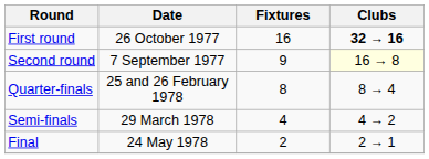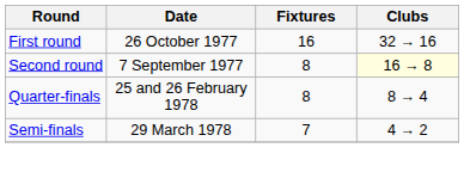 <table class="wikitable" style="text-align:left">
 <tr>
 <th width=100>Round</th>
 <th width=150>Date</th>
 <th width=100>Fixtures</th>
 <th width=100>Clubs</th>
 </tr>
 <tr>
 <td><a href='#'>First round</a></td>
 <td align="center">26 October 1977</td>
 <td align="center">16</td>
-<td align="center"><strong>32 → 16</strong></td>
+<td align="center">32 → 16</td>
 </tr>
 <tr>
 <td><a href='#'>Second round</a></td>
 <td align="center">7 September 1977</td>
-<td align="center">9</td>
+<td align="center">8</td>
 <td align="center" style="background: lightyellow;">16 → 8</td>
 </tr>
 <tr>
 <td><a href='#'>Quarter-finals</a></td>
 <td align="center">25 and 26 February 1978</td>
 <td align="center">8</td>
 <td align="center">8 → 4</td>
 </tr>
 <tr>
 <td><a href='#'>Semi-finals</a></td>
 <td align="center">29 March 1978</td>
-<td align="center">4</td>
+<td align="center">7</td>
 <td align="center">4 → 2</td>
-</tr>
-<tr>
-<td><a href='#'>Final</a></td>
-<td align="center">24 May 1978</td>
-<td align="center">2</td>
-<td align="center">2 → 1</td>
 </tr>
 <tr>
 </tr>
 </table>
